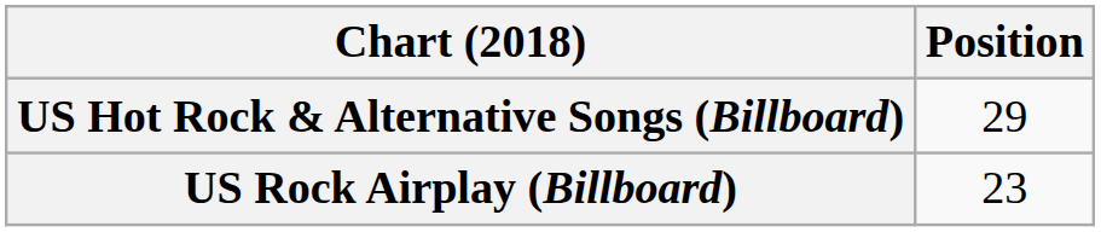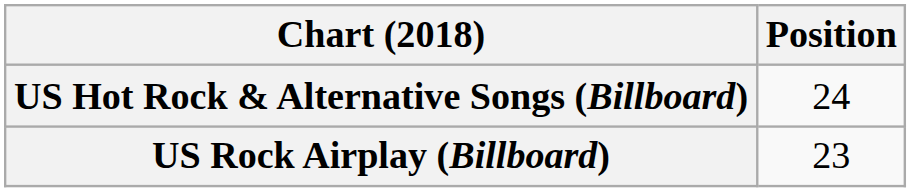 <table class="wikitable sortable plainrowheaders" style="text-align:center">
 <tr>
 <th scope="col">Chart (2018)</th>
 <th scope="col">Position</th>
 </tr>
 <tr>
 <th scope="row">US Hot Rock & Alternative Songs (<em>Billboard</em>)</th>
-<td>29</td>
+<td>24</td>
 </tr>
 <tr>
 <th scope="row">US Rock Airplay (<em>Billboard</em>)</th>
 <td>23</td>
 </tr>
 </table>
